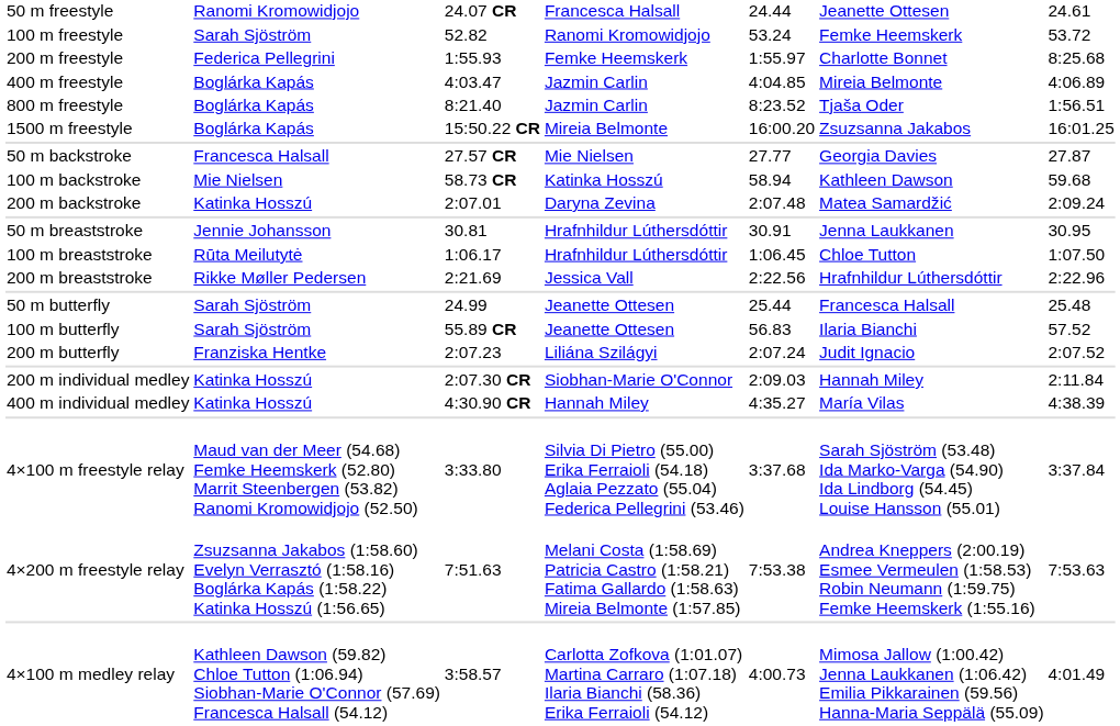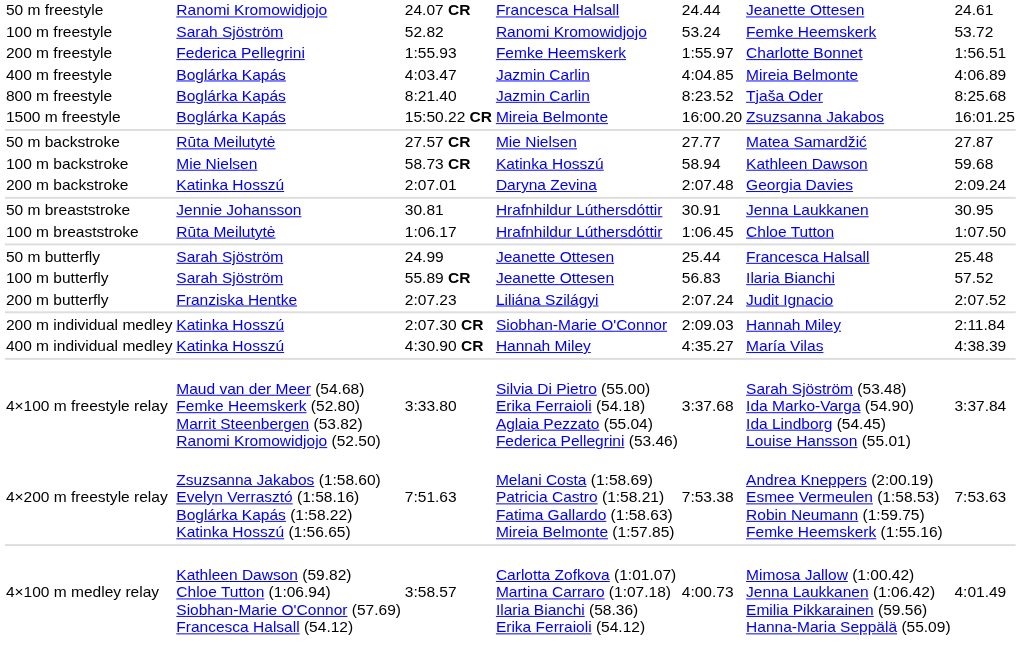 <table>
 <tr>
 <td>50 m freestyle<br></td>
 <td><a href='#'>Ranomi Kromowidjojo</a><br></td>
 <td>24.07 <strong>CR</strong></td>
 <td><a href='#'>Francesca Halsall</a><br></td>
 <td>24.44</td>
 <td><a href='#'>Jeanette Ottesen</a><br></td>
 <td>24.61</td>
 </tr>
 <tr>
 <td>100 m freestyle<br></td>
 <td><a href='#'>Sarah Sjöström</a><br></td>
 <td>52.82</td>
 <td><a href='#'>Ranomi Kromowidjojo</a><br></td>
 <td>53.24</td>
 <td><a href='#'>Femke Heemskerk</a><br></td>
 <td>53.72</td>
 </tr>
 <tr>
 <td>200 m freestyle<br></td>
 <td><a href='#'>Federica Pellegrini</a><br></td>
 <td>1:55.93</td>
 <td><a href='#'>Femke Heemskerk</a><br></td>
 <td>1:55.97</td>
 <td><a href='#'>Charlotte Bonnet</a><br></td>
-<td>8:25.68</td>
+<td>1:56.51</td>
 </tr>
 <tr>
 <td>400 m freestyle<br></td>
 <td><a href='#'>Boglárka Kapás</a><br></td>
 <td>4:03.47</td>
 <td><a href='#'>Jazmin Carlin</a><br></td>
 <td>4:04.85</td>
 <td><a href='#'>Mireia Belmonte</a><br></td>
 <td>4:06.89</td>
 </tr>
 <tr>
 <td>800 m freestyle<br></td>
 <td><a href='#'>Boglárka Kapás</a><br></td>
 <td>8:21.40</td>
 <td><a href='#'>Jazmin Carlin</a><br></td>
 <td>8:23.52</td>
 <td><a href='#'>Tjaša Oder</a><br></td>
-<td>1:56.51</td>
+<td>8:25.68</td>
 </tr>
 <tr>
 <td>1500 m freestyle<br></td>
 <td><a href='#'>Boglárka Kapás</a><br></td>
 <td>15:50.22 <strong>CR</strong></td>
 <td><a href='#'>Mireia Belmonte</a><br></td>
 <td>16:00.20</td>
 <td><a href='#'>Zsuzsanna Jakabos</a><br></td>
 <td>16:01.25</td>
 </tr>
 <tr style="background:#ddd;">
 <td colspan=7></td>
 </tr>
 <tr>
 <td>50 m backstroke<br></td>
-<td><a href='#'>Francesca Halsall</a><br></td>
+<td><a href='#'>Rūta Meilutytė</a><br></td>
 <td>27.57 <strong>CR</strong></td>
 <td><a href='#'>Mie Nielsen</a><br></td>
 <td>27.77</td>
-<td><a href='#'>Georgia Davies</a><br></td>
+<td><a href='#'>Matea Samardžić</a><br></td>
 <td>27.87</td>
 </tr>
 <tr>
 <td>100 m backstroke<br></td>
 <td><a href='#'>Mie Nielsen</a><br></td>
 <td>58.73 <strong>CR</strong></td>
 <td><a href='#'>Katinka Hosszú</a><br></td>
 <td>58.94</td>
 <td><a href='#'>Kathleen Dawson</a><br></td>
 <td>59.68</td>
 </tr>
 <tr>
 <td>200 m backstroke<br></td>
 <td><a href='#'>Katinka Hosszú</a><br></td>
 <td>2:07.01</td>
 <td><a href='#'>Daryna Zevina</a><br></td>
 <td>2:07.48</td>
-<td><a href='#'>Matea Samardžić</a><br></td>
+<td><a href='#'>Georgia Davies</a><br></td>
 <td>2:09.24</td>
 </tr>
 <tr style="background:#ddd;">
 <td colspan=7></td>
 </tr>
 <tr>
 <td>50 m breaststroke<br></td>
 <td><a href='#'>Jennie Johansson</a><br></td>
 <td>30.81</td>
 <td><a href='#'>Hrafnhildur Lúthersdóttir</a><br></td>
 <td>30.91</td>
 <td><a href='#'>Jenna Laukkanen</a><br></td>
 <td>30.95</td>
 </tr>
 <tr>
 <td>100 m breaststroke<br></td>
 <td><a href='#'>Rūta Meilutytė</a><br></td>
 <td>1:06.17</td>
 <td><a href='#'>Hrafnhildur Lúthersdóttir</a><br></td>
 <td>1:06.45</td>
 <td><a href='#'>Chloe Tutton</a><br></td>
 <td>1:07.50</td>
-</tr>
-<tr>
-<td>200 m breaststroke<br></td>
-<td><a href='#'>Rikke Møller Pedersen</a><br></td>
-<td>2:21.69</td>
-<td><a href='#'>Jessica Vall</a><br></td>
-<td>2:22.56</td>
-<td><a href='#'>Hrafnhildur Lúthersdóttir</a><br></td>
-<td>2:22.96</td>
 </tr>
 <tr style="background:#ddd;">
 <td colspan=7></td>
 </tr>
 <tr>
 <td>50 m butterfly<br></td>
 <td><a href='#'>Sarah Sjöström</a><br></td>
 <td>24.99</td>
 <td><a href='#'>Jeanette Ottesen</a><br></td>
 <td>25.44</td>
 <td><a href='#'>Francesca Halsall</a><br></td>
 <td>25.48</td>
 </tr>
 <tr>
 <td>100 m butterfly<br></td>
 <td><a href='#'>Sarah Sjöström</a><br></td>
 <td>55.89 <strong>CR</strong></td>
 <td><a href='#'>Jeanette Ottesen</a><br></td>
 <td>56.83</td>
 <td><a href='#'>Ilaria Bianchi</a><br></td>
 <td>57.52</td>
 </tr>
 <tr>
 <td>200 m butterfly<br></td>
 <td><a href='#'>Franziska Hentke</a><br></td>
 <td>2:07.23</td>
 <td><a href='#'>Liliána Szilágyi</a><br></td>
 <td>2:07.24</td>
 <td><a href='#'>Judit Ignacio</a><br></td>
 <td>2:07.52</td>
 </tr>
 <tr style="background:#ddd;">
 <td colspan=7></td>
 </tr>
 <tr>
 <td>200 m individual medley<br></td>
 <td><a href='#'>Katinka Hosszú</a><br></td>
 <td>2:07.30 <strong>CR</strong></td>
 <td><a href='#'>Siobhan-Marie O'Connor</a><br></td>
 <td>2:09.03</td>
 <td><a href='#'>Hannah Miley</a><br></td>
 <td>2:11.84</td>
 </tr>
 <tr>
 <td>400 m individual medley<br></td>
 <td><a href='#'>Katinka Hosszú</a><br></td>
 <td>4:30.90 <strong>CR</strong></td>
 <td><a href='#'>Hannah Miley</a><br></td>
 <td>4:35.27</td>
 <td><a href='#'>María Vilas</a><br></td>
 <td>4:38.39</td>
 </tr>
 <tr style="background:#ddd;">
 <td colspan=7></td>
 </tr>
 <tr>
 <td>4×100 m freestyle relay<br></td>
 <td valign=top><br><a href='#'>Maud van der Meer</a> (54.68)<br><a href='#'>Femke Heemskerk</a> (52.80)<br><a href='#'>Marrit Steenbergen</a> (53.82)<br><a href='#'>Ranomi Kromowidjojo</a> (52.50)</td>
 <td>3:33.80</td>
 <td valign=top><br><a href='#'>Silvia Di Pietro</a> (55.00)<br><a href='#'>Erika Ferraioli</a> (54.18)<br><a href='#'>Aglaia Pezzato</a> (55.04)<br><a href='#'>Federica Pellegrini</a> (53.46)</td>
 <td>3:37.68</td>
 <td valign=top><br><a href='#'>Sarah Sjöström</a> (53.48)<br><a href='#'>Ida Marko-Varga</a> (54.90)<br><a href='#'>Ida Lindborg</a> (54.45)<br><a href='#'>Louise Hansson</a> (55.01)</td>
 <td>3:37.84</td>
 </tr>
 <tr>
 <td>4×200 m freestyle relay<br></td>
 <td valign=top><br><a href='#'>Zsuzsanna Jakabos</a> (1:58.60)<br><a href='#'>Evelyn Verrasztó</a> (1:58.16)<br><a href='#'>Boglárka Kapás</a> (1:58.22)<br><a href='#'>Katinka Hosszú</a> (1:56.65)</td>
 <td>7:51.63</td>
 <td valign=top><br><a href='#'>Melani Costa</a> (1:58.69)<br><a href='#'>Patricia Castro</a> (1:58.21)<br><a href='#'>Fatima Gallardo</a> (1:58.63)<br><a href='#'>Mireia Belmonte</a> (1:57.85)</td>
 <td>7:53.38</td>
 <td valign=top><br><a href='#'>Andrea Kneppers</a> (2:00.19)<br><a href='#'>Esmee Vermeulen</a> (1:58.53)<br><a href='#'>Robin Neumann</a> (1:59.75)<br><a href='#'>Femke Heemskerk</a> (1:55.16)</td>
 <td>7:53.63</td>
 </tr>
 <tr style="background:#ddd;">
 <td colspan=7></td>
 </tr>
 <tr>
 <td>4×100 m medley relay<br></td>
 <td valign=top><br><a href='#'>Kathleen Dawson</a> (59.82)<br><a href='#'>Chloe Tutton</a> (1:06.94)<br><a href='#'>Siobhan-Marie O'Connor</a> (57.69)<br><a href='#'>Francesca Halsall</a> (54.12)</td>
 <td>3:58.57</td>
 <td valign=top><br><a href='#'>Carlotta Zofkova</a> (1:01.07)<br><a href='#'>Martina Carraro</a> (1:07.18)<br><a href='#'>Ilaria Bianchi</a> (58.36)<br><a href='#'>Erika Ferraioli</a> (54.12)</td>
 <td>4:00.73</td>
 <td valign=top><br><a href='#'>Mimosa Jallow</a> (1:00.42)<br><a href='#'>Jenna Laukkanen</a> (1:06.42)<br><a href='#'>Emilia Pikkarainen</a> (59.56)<br><a href='#'>Hanna-Maria Seppälä</a> (55.09)</td>
 <td>4:01.49</td>
 </tr>
 </table>
